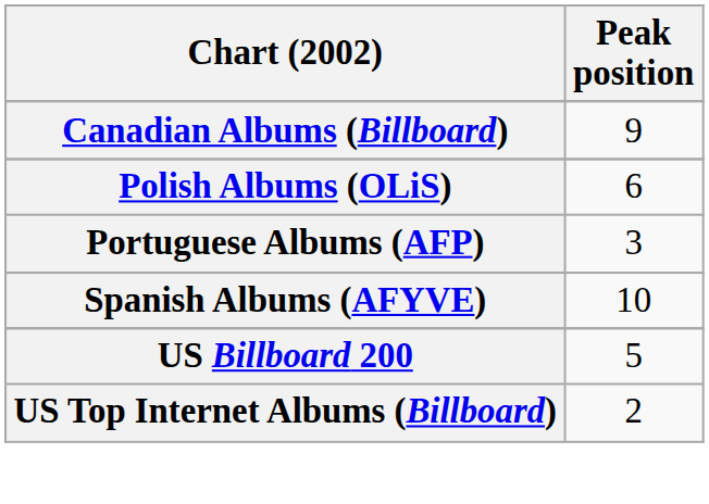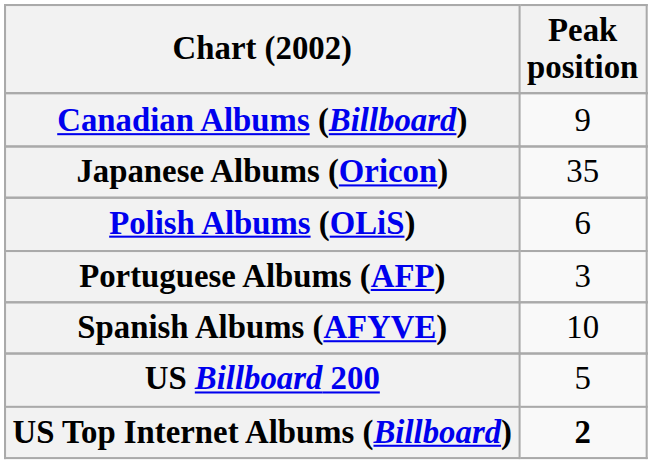 <table class="wikitable plainrowheaders sortable">
 <tr>
 <th>Chart (2002)</th>
 <th>Peak<br>position</th>
 </tr>
 <tr>
 </tr>
 <tr>
 </tr>
 <tr>
 </tr>
 <tr>
 </tr>
 <tr>
 <th scope="row"><a href='#'>Canadian Albums</a> (<em><a href='#'>Billboard</a></em>)</th>
 <td align="center">9</td>
 </tr>
 <tr>
 </tr>
 <tr>
 </tr>
 <tr>
 </tr>
 <tr>
 </tr>
 <tr>
 </tr>
 <tr>
 </tr>
 <tr>
 </tr>
 <tr>
+<th scope="row">Japanese Albums (<a href='#'>Oricon</a>)</th>
+<td style="text-align:center;">35</td>
+</tr>
+<tr>
 </tr>
 <tr>
 </tr>
 <tr>
 <th scope="row"><a href='#'>Polish Albums</a> (<a href='#'>OLiS</a>)</th>
 <td style="text-align:center;">6</td>
 </tr>
 <tr>
 <th scope="row">Portuguese Albums (<a href='#'>AFP</a>)</th>
 <td align="center">3</td>
 </tr>
 <tr>
 </tr>
 <tr>
 <th scope="row">Spanish Albums (<a href='#'>AFYVE</a>)</th>
 <td style="text-align:center;">10</td>
 </tr>
 <tr>
 </tr>
 <tr>
 </tr>
 <tr>
 </tr>
 <tr>
 <th scope="row">US <a href='#'><em>Billboard</em> 200</a></th>
 <td align="center">5</td>
 </tr>
 <tr>
 <th scope="row">US Top Internet Albums (<em><a href='#'>Billboard</a></em>)</th>
-<td align="center">2</td>
+<td align="center"><strong>2</strong></td>
 </tr>
 </table>
